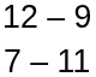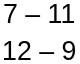 <table style="text-align:center">
 <tr>
 <th width=200></th>
 <th width=100></th>
 <th width=200></th>
 </tr>
 <tr>
+<td align=right></td>
+<td>7 – 11</td>
+<td align=left><strong></strong></td>
+</tr>
+<tr>
 <td align=right><strong></strong></td>
 <td>12 – 9</td>
 <td align=left></td>
 </tr>
-<tr>
-<td align=right></td>
-<td>7 – 11</td>
-<td align=left><strong></strong></td>
-</tr>
 </table>
